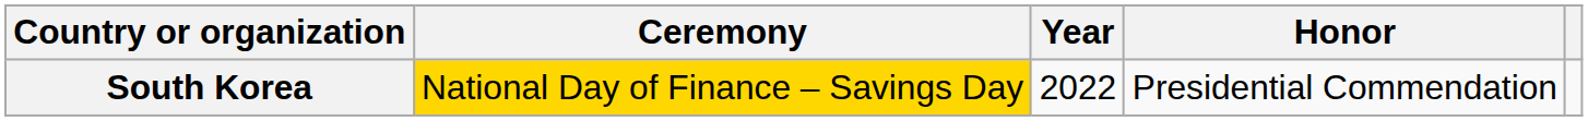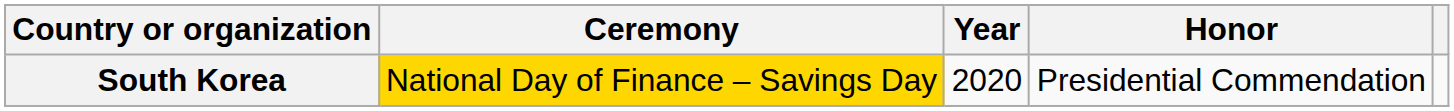 <table class="wikitable sortable plainrowheaders" style="text-align:center" style="margin-left: auto; margin-right: auto; border: none;">
 <tr>
 <th scope="col">Country or organization</th>
 <th scope="col">Ceremony</th>
 <th scope="col">Year</th>
 <th scope="col">Honor</th>
 <th scope="col" class="unsortable"></th>
 </tr>
 <tr>
 <th scope="row">South Korea</th>
 <td style="background: gold;">National Day of Finance – Savings Day</td>
-<td>2022</td>
+<td>2020</td>
 <td>Presidential Commendation</td>
 <td></td>
 </tr>
 </table>
